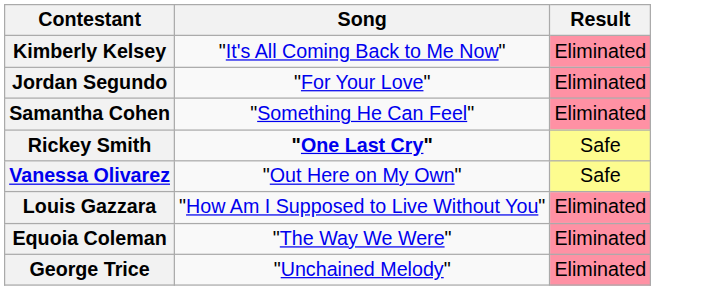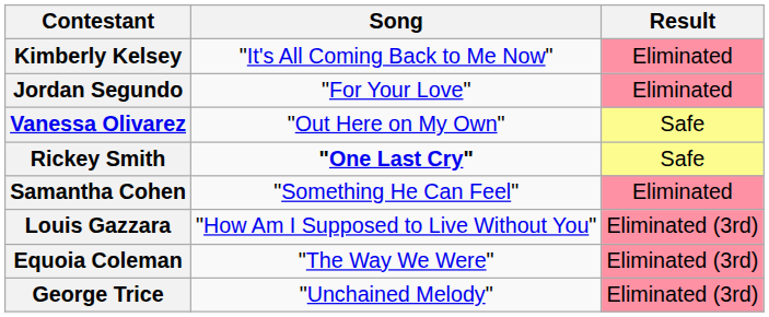 <table class="wikitable" style="text-align:center;">
 <tr>
 <th scope="col">Contestant</th>
 <th scope="col">Song</th>
 <th scope="col">Result</th>
 </tr>
 <tr>
 <th scope="row">Kimberly Kelsey</th>
 <td>"<a href='#'>It's All Coming Back to Me Now</a>"</td>
 <td bgcolor="FF91A4">Eliminated</td>
 </tr>
 <tr>
 <th scope="row">Jordan Segundo</th>
 <td>"<a href='#'>For Your Love</a>"</td>
 <td bgcolor="FF91A4">Eliminated</td>
 </tr>
 <tr>
-<th scope="row">Samantha Cohen</th>
-<td>"<a href='#'>Something He Can Feel</a>"</td>
-<td bgcolor="FF91A4">Eliminated</td>
+<th scope="row"><a href='#'>Vanessa Olivarez</a></th>
+<td>"<a href='#'>Out Here on My Own</a>"</td>
+<td style="background:#fdfc8f;">Safe</td>
 </tr>
 <tr>
 <th scope="row">Rickey Smith</th>
 <td><strong>"<a href='#'>One Last Cry</a>"</strong></td>
 <td style="background:#fdfc8f;">Safe</td>
 </tr>
 <tr>
-<th scope="row"><a href='#'>Vanessa Olivarez</a></th>
-<td>"<a href='#'>Out Here on My Own</a>"</td>
-<td style="background:#fdfc8f;">Safe</td>
+<th scope="row">Samantha Cohen</th>
+<td>"<a href='#'>Something He Can Feel</a>"</td>
+<td bgcolor="FF91A4">Eliminated</td>
 </tr>
 <tr>
 <th scope="row">Louis Gazzara</th>
 <td>"<a href='#'>How Am I Supposed to Live Without You</a>"</td>
-<td bgcolor="FF91A4">Eliminated</td>
+<td bgcolor="FF91A4">Eliminated (3rd)</td>
 </tr>
 <tr>
 <th scope="row">Equoia Coleman</th>
 <td>"<a href='#'>The Way We Were</a>"</td>
-<td bgcolor="FF91A4">Eliminated</td>
+<td bgcolor="FF91A4">Eliminated (3rd)</td>
 </tr>
 <tr>
 <th scope="row">George Trice</th>
 <td>"<a href='#'>Unchained Melody</a>"</td>
-<td bgcolor="FF91A4">Eliminated</td>
+<td bgcolor="FF91A4">Eliminated (3rd)</td>
 </tr>
 </table>
